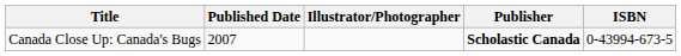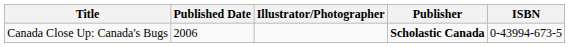 <table class="wikitable sortable">
 <tr>
 <th><strong>Title</strong></th>
 <th><strong>Published Date</strong></th>
 <th><strong>Illustrator/Photographer</strong></th>
 <th><strong>Publisher</strong></th>
 <th><strong>ISBN</strong></th>
 </tr>
 <tr>
 <td>Canada Close Up: Canada's Bugs</td>
-<td>2007</td>
+<td>2006</td>
 <td></td>
 <td><strong>Scholastic Canada</strong></td>
 <td>0-43994-673-5</td>
 </tr>
 </table>
